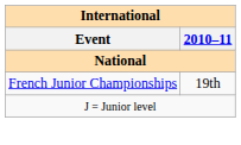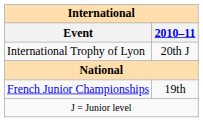 <table class="wikitable" style="text-align:center">
 <tr>
 <th style="background-color: #ffdead; " colspan=2 align=center>International</th>
 </tr>
 <tr>
 <th>Event</th>
 <th><a href='#'>2010–11</a></th>
+</tr>
+<tr>
+<td align=left>International Trophy of Lyon</td>
+<td>20th J</td>
 </tr>
 <tr>
 <th style="background-color: #ffdead; " colspan=2 align=center>National</th>
 </tr>
 <tr>
 <td align=left><a href='#'>French Junior Championships</a></td>
 <td>19th</td>
 </tr>
 <tr>
 <td colspan=2 align=center><small> J = Junior level </small></td>
 </tr>
 </table>
